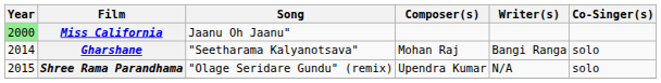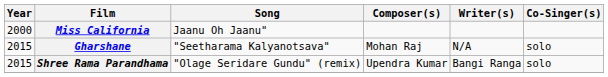 <table class="wikitable">
 <tr>
 <th>Year</th>
 <th>Film</th>
 <th>Song</th>
 <th>Composer(s)</th>
 <th>Writer(s)</th>
 <th>Co-Singer(s)</th>
 </tr>
 <tr>
-<td style="background: lightgreen;">2000</td>
+<td>2000</td>
 <th><em><a href='#'>Miss California</a></em></th>
 <td>Jaanu Oh Jaanu"</td>
 <td></td>
 <td></td>
 <td></td>
 </tr>
 <tr>
-<td>2014</td>
+<td>2015</td>
 <th Rowspan=1><em><a href='#'>Gharshane</a></em></th>
 <td>"Seetharama Kalyanotsava"</td>
 <td>Mohan Raj</td>
-<td>Bangi Ranga</td>
+<td>N/A</td>
 <td>solo</td>
 </tr>
 <tr>
 <td>2015</td>
 <th><em>Shree Rama Parandhama</em></th>
 <td>"Olage Seridare Gundu" (remix)</td>
 <td>Upendra Kumar</td>
-<td>N/A</td>
+<td>Bangi Ranga</td>
 <td>solo</td>
 </tr>
 <tr>
 </tr>
 </table>
